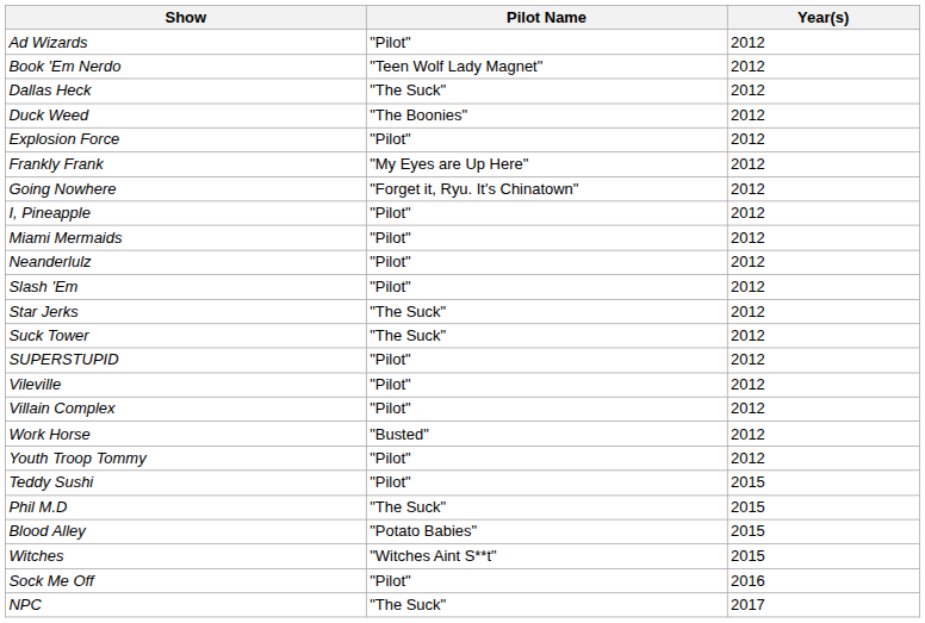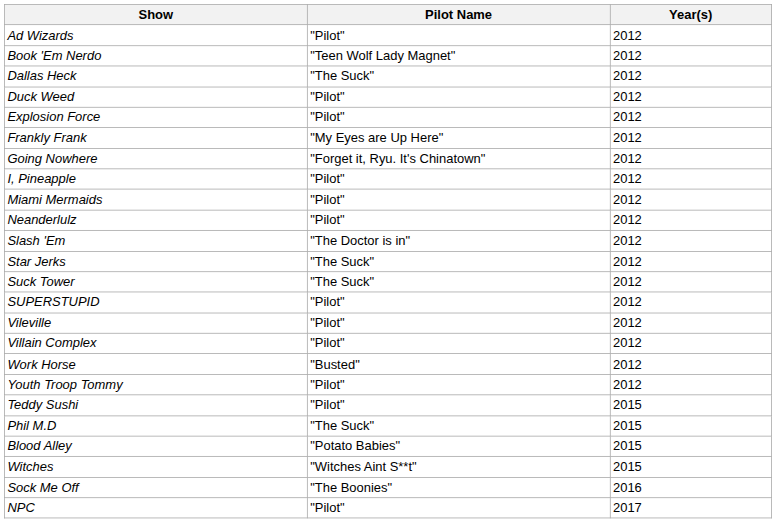 <table class="wikitable" style="width:75%; background:#fff;">
 <tr>
 <th style="width:15%;">Show</th>
 <th style="width:15%;">Pilot Name</th>
 <th style="width:8%;">Year(s)</th>
 </tr>
 <tr>
 <td><em>Ad Wizards</em></td>
 <td>"Pilot"</td>
 <td>2012</td>
 </tr>
 <tr>
 <td><em>Book 'Em Nerdo</em></td>
 <td>"Teen Wolf Lady Magnet"</td>
 <td>2012</td>
 </tr>
 <tr>
 <td><em>Dallas Heck</em></td>
 <td>"The Suck"</td>
 <td>2012</td>
 </tr>
 <tr>
 <td><em>Duck Weed</em></td>
-<td>"The Boonies"</td>
+<td>"Pilot"</td>
 <td>2012</td>
 </tr>
 <tr>
 <td><em>Explosion Force</em></td>
 <td>"Pilot"</td>
 <td>2012</td>
 </tr>
 <tr>
 <td><em>Frankly Frank</em></td>
 <td>"My Eyes are Up Here"</td>
 <td>2012</td>
 </tr>
 <tr>
 <td><em>Going Nowhere</em></td>
 <td>"Forget it, Ryu. It's Chinatown"</td>
 <td>2012</td>
 </tr>
 <tr>
 <td><em>I, Pineapple</em></td>
 <td>"Pilot"</td>
 <td>2012</td>
 </tr>
 <tr>
 <td><em>Miami Mermaids</em></td>
 <td>"Pilot"</td>
 <td>2012</td>
 </tr>
 <tr>
 <td><em>Neanderlulz</em></td>
 <td>"Pilot"</td>
 <td>2012</td>
 </tr>
 <tr>
 <td><em>Slash 'Em</em></td>
-<td>"Pilot"</td>
+<td>"The Doctor is in"</td>
 <td>2012</td>
 </tr>
 <tr>
 <td><em>Star Jerks</em></td>
 <td>"The Suck"</td>
 <td>2012</td>
 </tr>
 <tr>
 <td><em>Suck Tower</em></td>
 <td>"The Suck"</td>
 <td>2012</td>
 </tr>
 <tr>
 <td><em>SUPERSTUPID</em></td>
 <td>"Pilot"</td>
 <td>2012</td>
 </tr>
 <tr>
 <td><em>Vileville</em></td>
 <td>"Pilot"</td>
 <td>2012</td>
 </tr>
 <tr>
 <td><em>Villain Complex</em></td>
 <td>"Pilot"</td>
 <td>2012</td>
 </tr>
 <tr>
 <td><em>Work Horse</em></td>
 <td>"Busted"</td>
 <td>2012</td>
 </tr>
 <tr>
 <td><em>Youth Troop Tommy</em></td>
 <td>"Pilot"</td>
 <td>2012</td>
 </tr>
 <tr>
 <td><em>Teddy Sushi</em></td>
 <td>"Pilot"</td>
 <td>2015</td>
 </tr>
 <tr>
 <td><em>Phil M.D</em></td>
 <td>"The Suck"</td>
 <td>2015</td>
 </tr>
 <tr>
 <td><em>Blood Alley</em></td>
 <td>"Potato Babies"</td>
 <td>2015</td>
 </tr>
 <tr>
 <td><em>Witches</em></td>
 <td>"Witches Aint S**t"</td>
 <td>2015</td>
 </tr>
 <tr>
 <td><em>Sock Me Off</em></td>
-<td>"Pilot"</td>
+<td>"The Boonies"</td>
 <td>2016</td>
 </tr>
 <tr>
 <td><em>NPC</em></td>
-<td>"The Suck"</td>
+<td>"Pilot"</td>
 <td>2017</td>
 </tr>
 </table>
